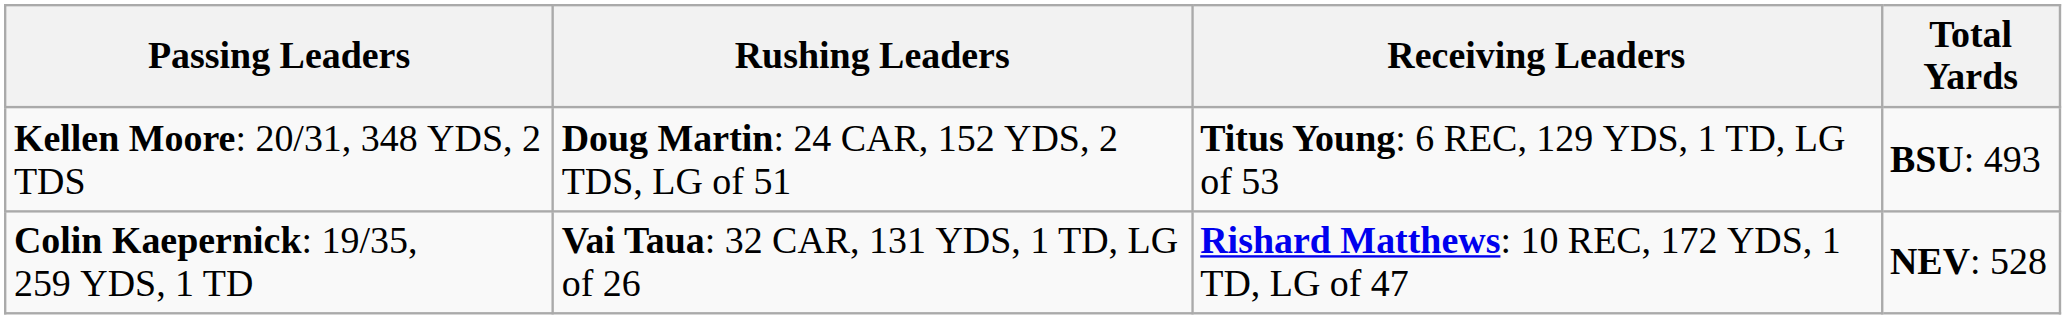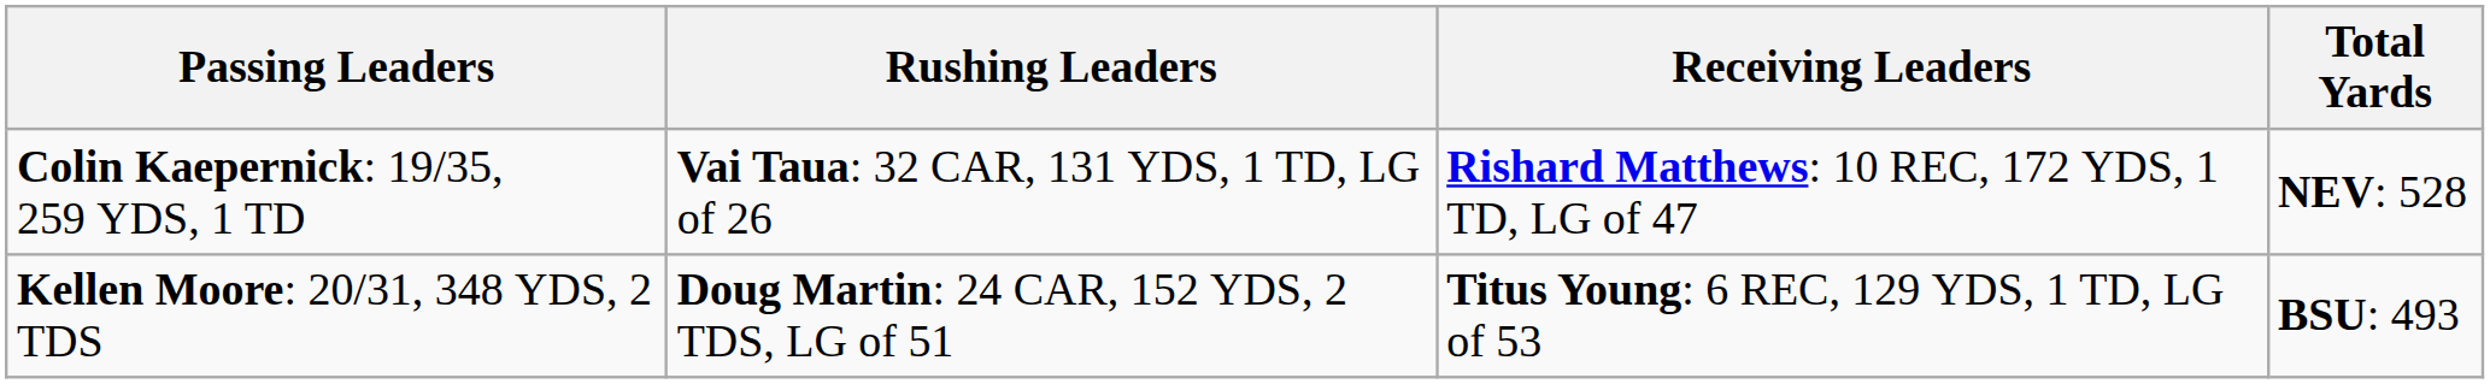 <table class="wikitable">
 <tr>
 <th>Passing Leaders</th>
 <th>Rushing Leaders</th>
 <th>Receiving Leaders</th>
 <th>Total Yards</th>
 </tr>
 <tr>
+<td><strong>Colin Kaepernick</strong>: 19/35, 259 YDS, 1 TD</td>
+<td><strong>Vai Taua</strong>: 32 CAR, 131 YDS, 1 TD, LG of 26</td>
+<td><strong><a href='#'>Rishard Matthews</a></strong>: 10 REC, 172 YDS, 1 TD, LG of 47</td>
+<td><strong>NEV</strong>: 528</td>
+</tr>
+<tr>
 <td><strong>Kellen Moore</strong>: 20/31, 348 YDS, 2 TDS</td>
 <td><strong>Doug Martin</strong>: 24 CAR,  152 YDS, 2 TDS, LG of 51</td>
 <td><strong>Titus Young</strong>: 6 REC, 129 YDS, 1 TD, LG of 53</td>
 <td><strong>BSU</strong>: 493</td>
 </tr>
-<tr>
-<td><strong>Colin Kaepernick</strong>: 19/35, 259 YDS, 1 TD</td>
-<td><strong>Vai Taua</strong>: 32 CAR, 131 YDS, 1 TD, LG of 26</td>
-<td><strong><a href='#'>Rishard Matthews</a></strong>: 10 REC, 172 YDS, 1 TD, LG of 47</td>
-<td><strong>NEV</strong>: 528</td>
-</tr>
 </table>
